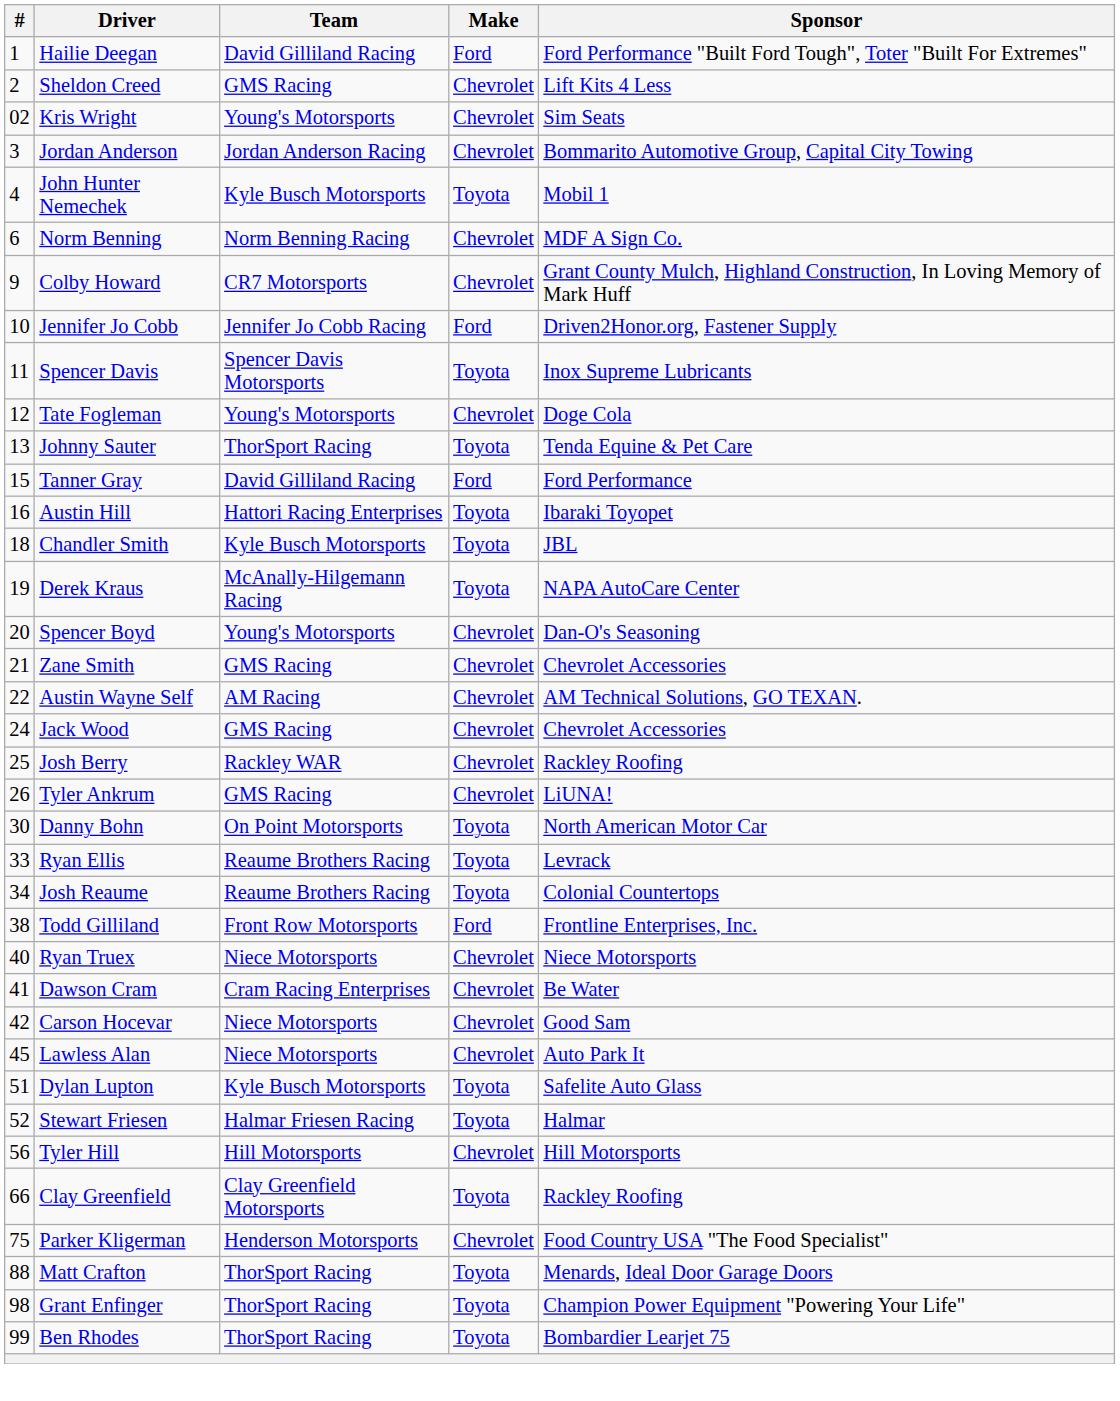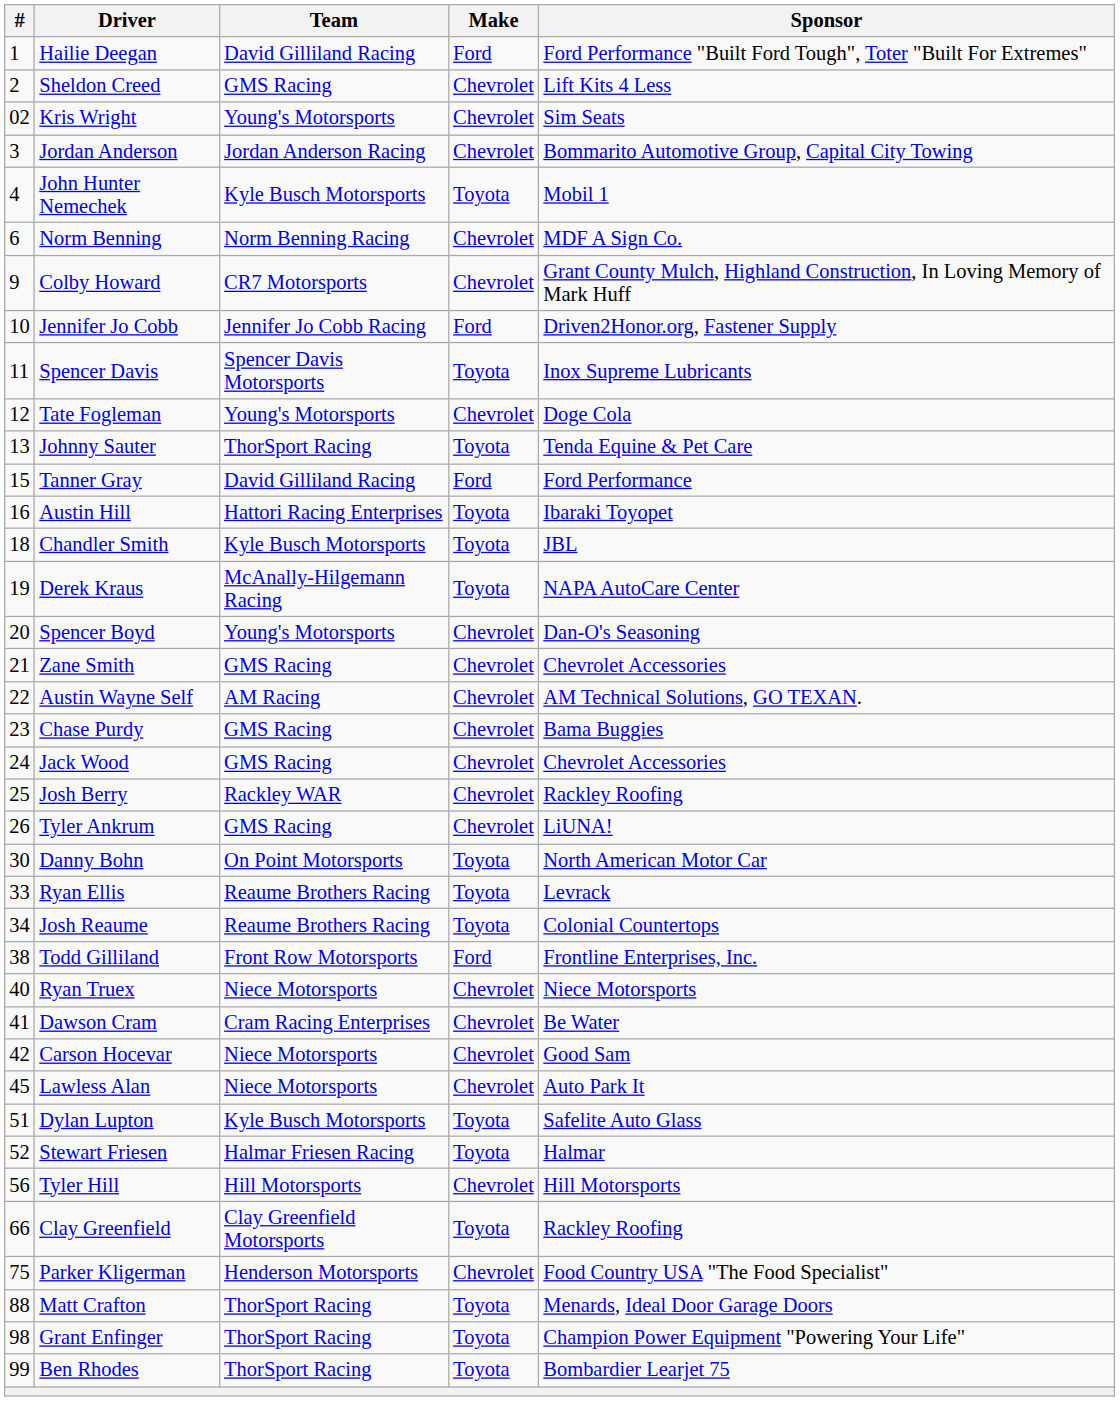 <table class="wikitable">
 <tr>
 <th>#</th>
 <th>Driver</th>
 <th>Team</th>
 <th>Make</th>
 <th>Sponsor</th>
 </tr>
 <tr>
 <td>1</td>
 <td><a href='#'>Hailie Deegan</a></td>
 <td><a href='#'>David Gilliland Racing</a></td>
 <td><a href='#'>Ford</a></td>
 <td><a href='#'>Ford Performance</a> "Built Ford Tough", <a href='#'>Toter</a> "Built For Extremes"</td>
 </tr>
 <tr>
 <td>2</td>
 <td><a href='#'>Sheldon Creed</a></td>
 <td><a href='#'>GMS Racing</a></td>
 <td><a href='#'>Chevrolet</a></td>
 <td><a href='#'>Lift Kits 4 Less</a></td>
 </tr>
 <tr>
 <td>02</td>
 <td><a href='#'>Kris Wright</a></td>
 <td><a href='#'>Young's Motorsports</a></td>
 <td><a href='#'>Chevrolet</a></td>
 <td><a href='#'>Sim Seats</a></td>
 </tr>
 <tr>
 <td>3</td>
 <td><a href='#'>Jordan Anderson</a></td>
 <td><a href='#'>Jordan Anderson Racing</a></td>
 <td><a href='#'>Chevrolet</a></td>
 <td><a href='#'>Bommarito Automotive Group</a>, <a href='#'>Capital City Towing</a></td>
 </tr>
 <tr>
 <td>4</td>
 <td><a href='#'>John Hunter Nemechek</a></td>
 <td><a href='#'>Kyle Busch Motorsports</a></td>
 <td><a href='#'>Toyota</a></td>
 <td><a href='#'>Mobil 1</a></td>
 </tr>
 <tr>
 <td>6</td>
 <td><a href='#'>Norm Benning</a></td>
 <td><a href='#'>Norm Benning Racing</a></td>
 <td><a href='#'>Chevrolet</a></td>
 <td><a href='#'>MDF A Sign Co.</a></td>
 </tr>
 <tr>
 <td>9</td>
 <td><a href='#'>Colby Howard</a></td>
 <td><a href='#'>CR7 Motorsports</a></td>
 <td><a href='#'>Chevrolet</a></td>
 <td><a href='#'>Grant County Mulch</a>, <a href='#'>Highland Construction</a>, In Loving Memory of Mark Huff</td>
 </tr>
 <tr>
 <td>10</td>
 <td><a href='#'>Jennifer Jo Cobb</a></td>
 <td><a href='#'>Jennifer Jo Cobb Racing</a></td>
 <td><a href='#'>Ford</a></td>
 <td><a href='#'>Driven2Honor.org</a>, <a href='#'>Fastener Supply</a></td>
 </tr>
 <tr>
 <td>11</td>
 <td><a href='#'>Spencer Davis</a></td>
 <td><a href='#'>Spencer Davis Motorsports</a></td>
 <td><a href='#'>Toyota</a></td>
 <td><a href='#'>Inox Supreme Lubricants</a></td>
 </tr>
 <tr>
 <td>12</td>
 <td><a href='#'>Tate Fogleman</a></td>
 <td><a href='#'>Young's Motorsports</a></td>
 <td><a href='#'>Chevrolet</a></td>
 <td><a href='#'>Doge Cola</a></td>
 </tr>
 <tr>
 <td>13</td>
 <td><a href='#'>Johnny Sauter</a></td>
 <td><a href='#'>ThorSport Racing</a></td>
 <td><a href='#'>Toyota</a></td>
 <td><a href='#'>Tenda Equine & Pet Care</a></td>
 </tr>
 <tr>
 <td>15</td>
 <td><a href='#'>Tanner Gray</a></td>
 <td><a href='#'>David Gilliland Racing</a></td>
 <td><a href='#'>Ford</a></td>
 <td><a href='#'>Ford Performance</a></td>
 </tr>
 <tr>
 <td>16</td>
 <td><a href='#'>Austin Hill</a></td>
 <td><a href='#'>Hattori Racing Enterprises</a></td>
 <td><a href='#'>Toyota</a></td>
 <td><a href='#'>Ibaraki Toyopet</a></td>
 </tr>
 <tr>
 <td>18</td>
 <td><a href='#'>Chandler Smith</a></td>
 <td><a href='#'>Kyle Busch Motorsports</a></td>
 <td><a href='#'>Toyota</a></td>
 <td><a href='#'>JBL</a></td>
 </tr>
 <tr>
 <td>19</td>
 <td><a href='#'>Derek Kraus</a></td>
 <td><a href='#'>McAnally-Hilgemann Racing</a></td>
 <td><a href='#'>Toyota</a></td>
 <td><a href='#'>NAPA AutoCare Center</a></td>
 </tr>
 <tr>
 <td>20</td>
 <td><a href='#'>Spencer Boyd</a></td>
 <td><a href='#'>Young's Motorsports</a></td>
 <td><a href='#'>Chevrolet</a></td>
 <td><a href='#'>Dan-O's Seasoning</a></td>
 </tr>
 <tr>
 <td>21</td>
 <td><a href='#'>Zane Smith</a></td>
 <td><a href='#'>GMS Racing</a></td>
 <td><a href='#'>Chevrolet</a></td>
 <td><a href='#'>Chevrolet Accessories</a></td>
 </tr>
 <tr>
 <td>22</td>
 <td><a href='#'>Austin Wayne Self</a></td>
 <td><a href='#'>AM Racing</a></td>
 <td><a href='#'>Chevrolet</a></td>
 <td><a href='#'>AM Technical Solutions</a>, <a href='#'>GO TEXAN</a>.</td>
+</tr>
+<tr>
+<td>23</td>
+<td><a href='#'>Chase Purdy</a></td>
+<td><a href='#'>GMS Racing</a></td>
+<td><a href='#'>Chevrolet</a></td>
+<td><a href='#'>Bama Buggies</a></td>
 </tr>
 <tr>
 <td>24</td>
 <td><a href='#'>Jack Wood</a></td>
 <td><a href='#'>GMS Racing</a></td>
 <td><a href='#'>Chevrolet</a></td>
 <td><a href='#'>Chevrolet Accessories</a></td>
 </tr>
 <tr>
 <td>25</td>
 <td><a href='#'>Josh Berry</a></td>
 <td><a href='#'>Rackley WAR</a></td>
 <td><a href='#'>Chevrolet</a></td>
 <td><a href='#'>Rackley Roofing</a></td>
 </tr>
 <tr>
 <td>26</td>
 <td><a href='#'>Tyler Ankrum</a></td>
 <td><a href='#'>GMS Racing</a></td>
 <td><a href='#'>Chevrolet</a></td>
 <td><a href='#'>LiUNA!</a></td>
 </tr>
 <tr>
 <td>30</td>
 <td><a href='#'>Danny Bohn</a></td>
 <td><a href='#'>On Point Motorsports</a></td>
 <td><a href='#'>Toyota</a></td>
 <td><a href='#'>North American Motor Car</a></td>
 </tr>
 <tr>
 <td>33</td>
 <td><a href='#'>Ryan Ellis</a></td>
 <td><a href='#'>Reaume Brothers Racing</a></td>
 <td><a href='#'>Toyota</a></td>
 <td><a href='#'>Levrack</a></td>
 </tr>
 <tr>
 <td>34</td>
 <td><a href='#'>Josh Reaume</a></td>
 <td><a href='#'>Reaume Brothers Racing</a></td>
 <td><a href='#'>Toyota</a></td>
 <td><a href='#'>Colonial Countertops</a></td>
 </tr>
 <tr>
 <td>38</td>
 <td><a href='#'>Todd Gilliland</a></td>
 <td><a href='#'>Front Row Motorsports</a></td>
 <td><a href='#'>Ford</a></td>
 <td><a href='#'>Frontline Enterprises, Inc.</a></td>
 </tr>
 <tr>
 <td>40</td>
 <td><a href='#'>Ryan Truex</a></td>
 <td><a href='#'>Niece Motorsports</a></td>
 <td><a href='#'>Chevrolet</a></td>
 <td><a href='#'>Niece Motorsports</a></td>
 </tr>
 <tr>
 <td>41</td>
 <td><a href='#'>Dawson Cram</a></td>
 <td><a href='#'>Cram Racing Enterprises</a></td>
 <td><a href='#'>Chevrolet</a></td>
 <td><a href='#'>Be Water</a></td>
 </tr>
 <tr>
 <td>42</td>
 <td><a href='#'>Carson Hocevar</a></td>
 <td><a href='#'>Niece Motorsports</a></td>
 <td><a href='#'>Chevrolet</a></td>
 <td><a href='#'>Good Sam</a></td>
 </tr>
 <tr>
 <td>45</td>
 <td><a href='#'>Lawless Alan</a></td>
 <td><a href='#'>Niece Motorsports</a></td>
 <td><a href='#'>Chevrolet</a></td>
 <td><a href='#'>Auto Park It</a></td>
 </tr>
 <tr>
 <td>51</td>
 <td><a href='#'>Dylan Lupton</a></td>
 <td><a href='#'>Kyle Busch Motorsports</a></td>
 <td><a href='#'>Toyota</a></td>
 <td><a href='#'>Safelite Auto Glass</a></td>
 </tr>
 <tr>
 <td>52</td>
 <td><a href='#'>Stewart Friesen</a></td>
 <td><a href='#'>Halmar Friesen Racing</a></td>
 <td><a href='#'>Toyota</a></td>
 <td><a href='#'>Halmar</a></td>
 </tr>
 <tr>
 <td>56</td>
 <td><a href='#'>Tyler Hill</a></td>
 <td><a href='#'>Hill Motorsports</a></td>
 <td><a href='#'>Chevrolet</a></td>
 <td><a href='#'>Hill Motorsports</a></td>
 </tr>
 <tr>
 <td>66</td>
 <td><a href='#'>Clay Greenfield</a></td>
 <td><a href='#'>Clay Greenfield Motorsports</a></td>
 <td><a href='#'>Toyota</a></td>
 <td><a href='#'>Rackley Roofing</a></td>
 </tr>
 <tr>
 <td>75</td>
 <td><a href='#'>Parker Kligerman</a></td>
 <td><a href='#'>Henderson Motorsports</a></td>
 <td><a href='#'>Chevrolet</a></td>
 <td><a href='#'>Food Country USA</a> "The Food Specialist"</td>
 </tr>
 <tr>
 <td>88</td>
 <td><a href='#'>Matt Crafton</a></td>
 <td><a href='#'>ThorSport Racing</a></td>
 <td><a href='#'>Toyota</a></td>
 <td><a href='#'>Menards</a>, <a href='#'>Ideal Door Garage Doors</a></td>
 </tr>
 <tr>
 <td>98</td>
 <td><a href='#'>Grant Enfinger</a></td>
 <td><a href='#'>ThorSport Racing</a></td>
 <td><a href='#'>Toyota</a></td>
 <td><a href='#'>Champion Power Equipment</a> "Powering Your Life"</td>
 </tr>
 <tr>
 <td>99</td>
 <td><a href='#'>Ben Rhodes</a></td>
 <td><a href='#'>ThorSport Racing</a></td>
 <td><a href='#'>Toyota</a></td>
 <td><a href='#'>Bombardier Learjet 75</a></td>
 </tr>
 <tr>
 <th colspan="5"></th>
 </tr>
 </table>
